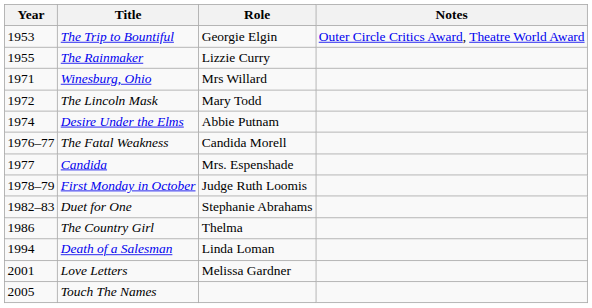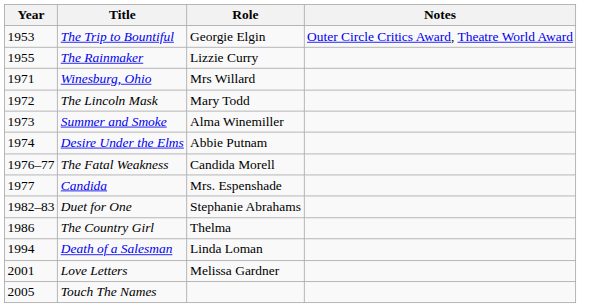 <table class="wikitable">
 <tr>
 <th>Year</th>
 <th>Title</th>
 <th>Role</th>
 <th>Notes</th>
 </tr>
 <tr>
 <td>1953</td>
 <td><em><a href='#'>The Trip to Bountiful</a></em></td>
 <td>Georgie Elgin</td>
 <td><a href='#'>Outer Circle Critics Award</a>, <a href='#'>Theatre World Award</a></td>
 </tr>
 <tr>
 <td>1955</td>
 <td><em><a href='#'>The Rainmaker</a></em></td>
 <td>Lizzie Curry</td>
 <td></td>
 </tr>
 <tr>
 <td>1971</td>
 <td><em><a href='#'>Winesburg, Ohio</a></em></td>
 <td>Mrs Willard</td>
 <td></td>
 </tr>
 <tr>
 <td>1972</td>
 <td><em>The Lincoln Mask</em></td>
 <td>Mary Todd</td>
 <td></td>
 </tr>
 <tr>
+<td>1973</td>
+<td><em><a href='#'>Summer and Smoke</a></em></td>
+<td>Alma Winemiller</td>
+<td></td>
+</tr>
+<tr>
 <td>1974</td>
 <td><em><a href='#'>Desire Under the Elms</a></em></td>
 <td>Abbie Putnam</td>
 <td></td>
 </tr>
 <tr>
 <td>1976–77</td>
 <td><em>The Fatal Weakness</em></td>
 <td>Candida Morell</td>
 <td></td>
 </tr>
 <tr>
 <td>1977</td>
 <td><em><a href='#'>Candida</a></em></td>
 <td>Mrs. Espenshade</td>
-<td></td>
-</tr>
-<tr>
-<td>1978–79</td>
-<td><em><a href='#'>First Monday in October</a></em></td>
-<td>Judge Ruth Loomis</td>
 <td></td>
 </tr>
 <tr>
 <td>1982–83</td>
 <td><em>Duet for One</em></td>
 <td>Stephanie Abrahams</td>
 <td></td>
 </tr>
 <tr>
 <td>1986</td>
 <td><em>The Country Girl</em></td>
 <td>Thelma</td>
 <td></td>
 </tr>
 <tr>
 <td>1994</td>
 <td><em><a href='#'>Death of a Salesman</a></em></td>
 <td>Linda Loman</td>
 <td></td>
 </tr>
 <tr>
 <td>2001</td>
 <td><em>Love Letters</em></td>
 <td>Melissa Gardner</td>
 <td></td>
 </tr>
 <tr>
 <td>2005</td>
 <td><em>Touch The Names</em></td>
 <td></td>
 <td></td>
 </tr>
 </table>
